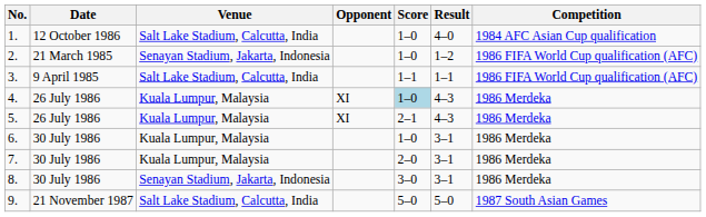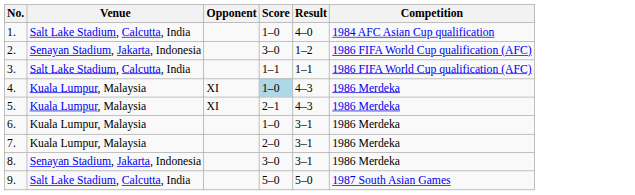 <table class="wikitable">
 <tr>
 <th>No.</th>
-<th>Date</th>
 <th>Venue</th>
 <th>Opponent</th>
 <th>Score</th>
 <th>Result</th>
 <th>Competition</th>
 </tr>
 <tr>
 <td>1.</td>
-<td>12 October 1986</td>
 <td><a href='#'>Salt Lake Stadium</a>, <a href='#'>Calcutta</a>, India</td>
 <td></td>
 <td>1–0</td>
 <td>4–0</td>
 <td><a href='#'>1984 AFC Asian Cup qualification</a></td>
 </tr>
 <tr>
 <td>2.</td>
-<td>21 March 1985</td>
 <td><a href='#'>Senayan Stadium</a>, <a href='#'>Jakarta</a>, Indonesia</td>
 <td></td>
-<td>1–0</td>
+<td>3–0</td>
 <td>1–2</td>
 <td><a href='#'>1986 FIFA World Cup qualification (AFC)</a></td>
 </tr>
 <tr>
 <td>3.</td>
-<td>9 April 1985</td>
 <td><a href='#'>Salt Lake Stadium</a>, <a href='#'>Calcutta</a>, India</td>
 <td></td>
 <td>1–1</td>
 <td>1–1</td>
 <td><a href='#'>1986 FIFA World Cup qualification (AFC)</a></td>
 </tr>
 <tr>
 <td>4.</td>
-<td>26 July 1986</td>
 <td><a href='#'>Kuala Lumpur</a>, Malaysia</td>
 <td> XI</td>
 <td style="background: lightblue;">1–0</td>
 <td>4–3</td>
 <td><a href='#'>1986 Merdeka</a></td>
 </tr>
 <tr>
 <td>5.</td>
-<td>26 July 1986</td>
 <td><a href='#'>Kuala Lumpur</a>, Malaysia</td>
 <td> XI</td>
 <td>2–1</td>
 <td>4–3</td>
 <td><a href='#'>1986 Merdeka</a></td>
 </tr>
 <tr>
 <td>6.</td>
-<td>30 July 1986</td>
 <td>Kuala Lumpur, Malaysia</td>
 <td></td>
 <td>1–0</td>
 <td>3–1</td>
 <td>1986 Merdeka</td>
 </tr>
 <tr>
 <td>7.</td>
-<td>30 July 1986</td>
 <td>Kuala Lumpur, Malaysia</td>
 <td></td>
 <td>2–0</td>
 <td>3–1</td>
 <td>1986 Merdeka</td>
 </tr>
 <tr>
 <td>8.</td>
-<td>30 July 1986</td>
 <td><a href='#'>Senayan Stadium</a>, <a href='#'>Jakarta</a>, Indonesia</td>
 <td></td>
 <td>3–0</td>
 <td>3–1</td>
 <td>1986 Merdeka</td>
 </tr>
 <tr>
 <td>9.</td>
-<td>21 November 1987</td>
 <td><a href='#'>Salt Lake Stadium</a>, <a href='#'>Calcutta</a>, India</td>
 <td></td>
 <td>5–0</td>
 <td>5–0</td>
 <td><a href='#'>1987 South Asian Games</a></td>
 </tr>
 </table>
